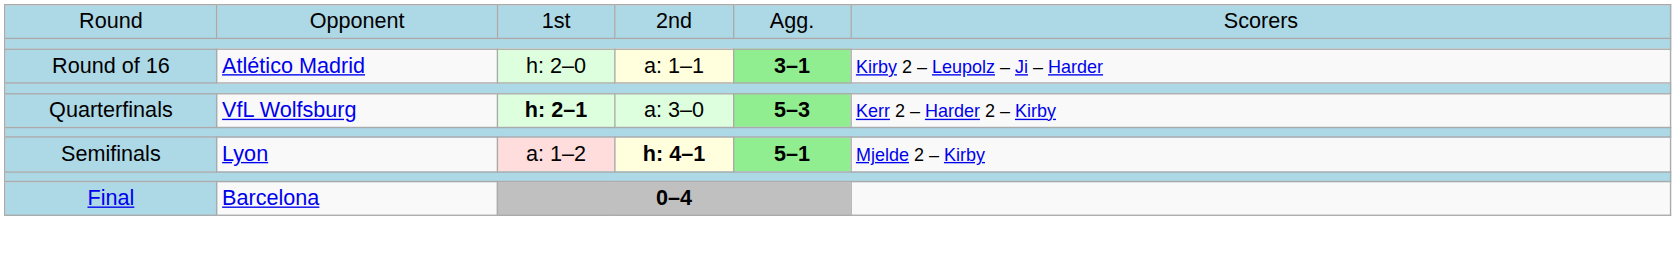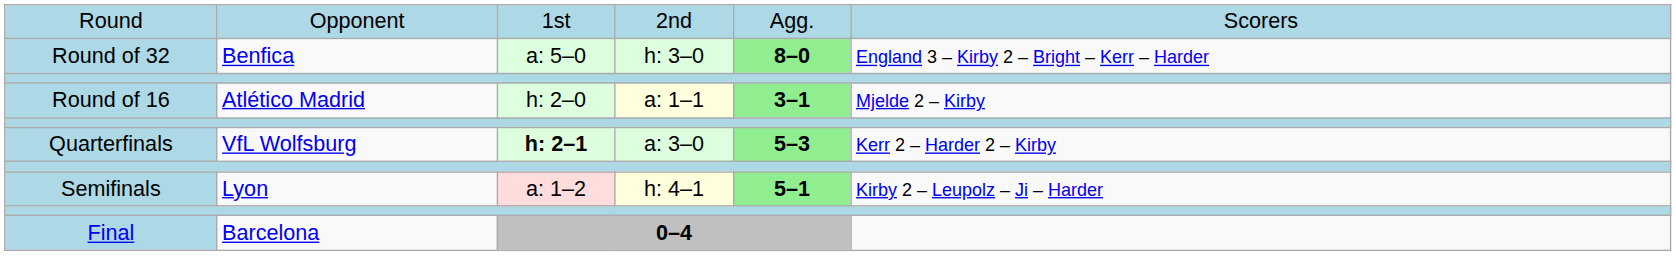 <table class="wikitable" style="text-align:center">
 <tr bgcolor=lightblue>
 <td width=150px>Round</td>
 <td width=200px>Opponent</td>
 <td width=80px>1st</td>
 <td width=80px>2nd</td>
 <td width=80px>Agg.</td>
 <td width=600px>Scorers</td>
+</tr>
+<tr>
+<td bgcolor=lightblue>Round of 32</td>
+<td align=left> <a href='#'>Benfica</a></td>
+<td bgcolor=#ddffdd>a: 5–0</td>
+<td bgcolor=#ddffdd>h: 3–0</td>
+<td bgcolor=lightgreen><strong>8–0</strong></td>
+<td align=left><small><a href='#'>England</a> 3 – <a href='#'>Kirby</a> 2 – <a href='#'>Bright</a> – <a href='#'>Kerr</a> – <a href='#'>Harder</a></small></td>
 </tr>
 <tr bgcolor=lightblue>
 <td colspan=6></td>
 </tr>
 <tr>
 <td bgcolor=lightblue>Round of 16</td>
 <td align=left> <a href='#'>Atlético Madrid</a></td>
 <td bgcolor=#ddffdd>h: 2–0</td>
 <td bgcolor=#ffffdd>a: 1–1</td>
 <td bgcolor=lightgreen><strong>3–1</strong></td>
-<td align=left><small><a href='#'>Kirby</a> 2 – <a href='#'>Leupolz</a> – <a href='#'>Ji</a> – <a href='#'>Harder</a></small></td>
+<td align=left><small><a href='#'>Mjelde</a> 2 – <a href='#'>Kirby</a></small></td>
 </tr>
 <tr bgcolor=lightblue>
 <td colspan=6></td>
 </tr>
 <tr>
 <td bgcolor=lightblue>Quarterfinals</td>
 <td align=left> <a href='#'>VfL Wolfsburg</a></td>
 <td bgcolor=#ddffdd><strong>h: 2–1</strong></td>
 <td bgcolor=#ddffdd>a: 3–0</td>
 <td bgcolor=lightgreen><strong>5–3</strong></td>
 <td align=left><small><a href='#'>Kerr</a> 2 – <a href='#'>Harder</a> 2 – <a href='#'>Kirby</a></small></td>
 </tr>
 <tr bgcolor=lightblue>
 <td colspan=6></td>
 </tr>
 <tr>
 <td bgcolor=lightblue>Semifinals</td>
 <td align=left> <a href='#'>Lyon</a></td>
 <td bgcolor=#ffdddd>a: 1–2</td>
-<td bgcolor=#ffffdd><strong>h: 4–1</strong></td>
+<td bgcolor=#ffffdd>h: 4–1</td>
 <td bgcolor=lightgreen><strong>5–1</strong></td>
-<td align=left><small><a href='#'>Mjelde</a> 2 – <a href='#'>Kirby</a></small></td>
+<td align=left><small><a href='#'>Kirby</a> 2 – <a href='#'>Leupolz</a> – <a href='#'>Ji</a> – <a href='#'>Harder</a></small></td>
 </tr>
 <tr bgcolor=lightblue>
 <td colspan=6></td>
 </tr>
 <tr>
 <td bgcolor=lightblue><a href='#'>Final</a></td>
 <td align=left> <a href='#'>Barcelona</a></td>
 <td colspan=3 style="text-align:center; background:#C0C0C0"><strong>0–4</strong></td>
 </tr>
 </table>
